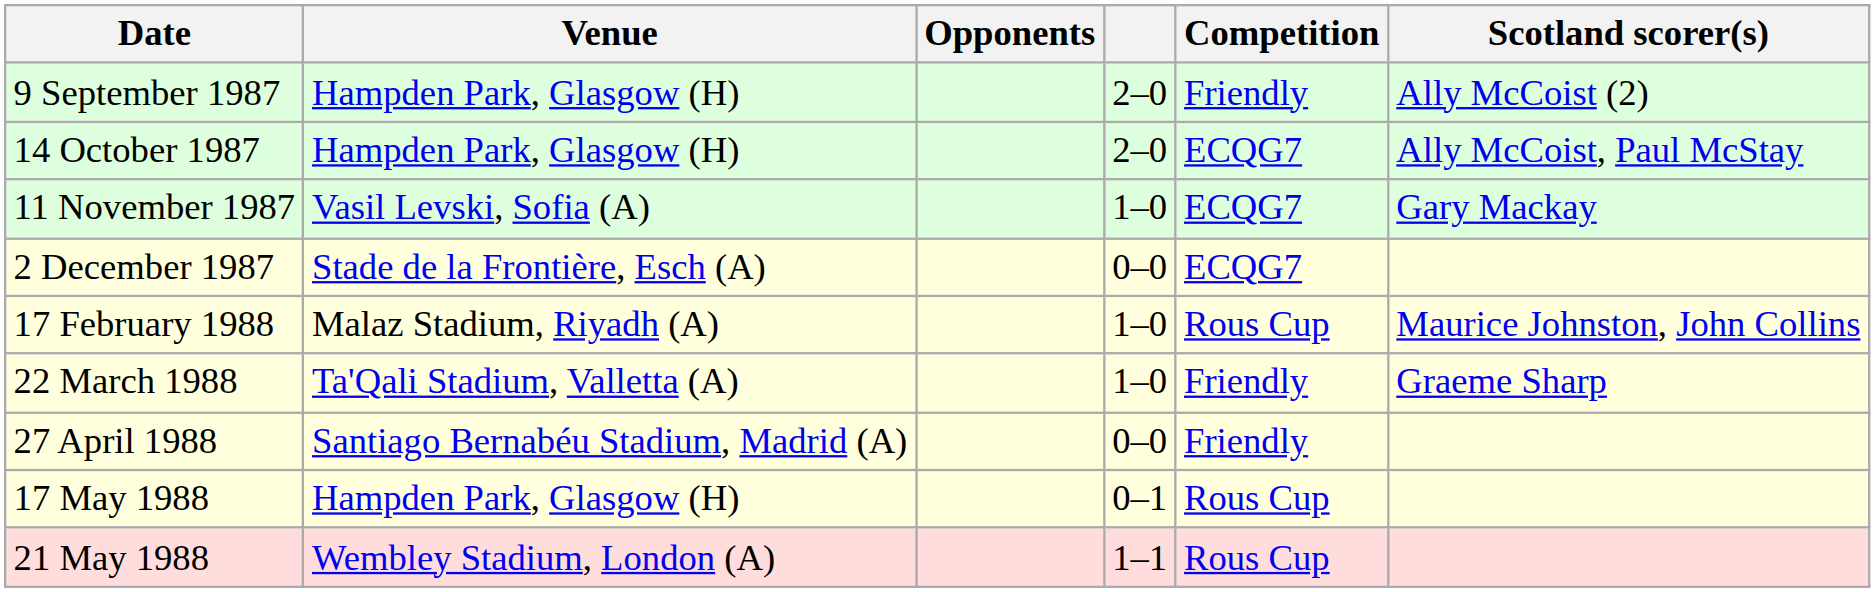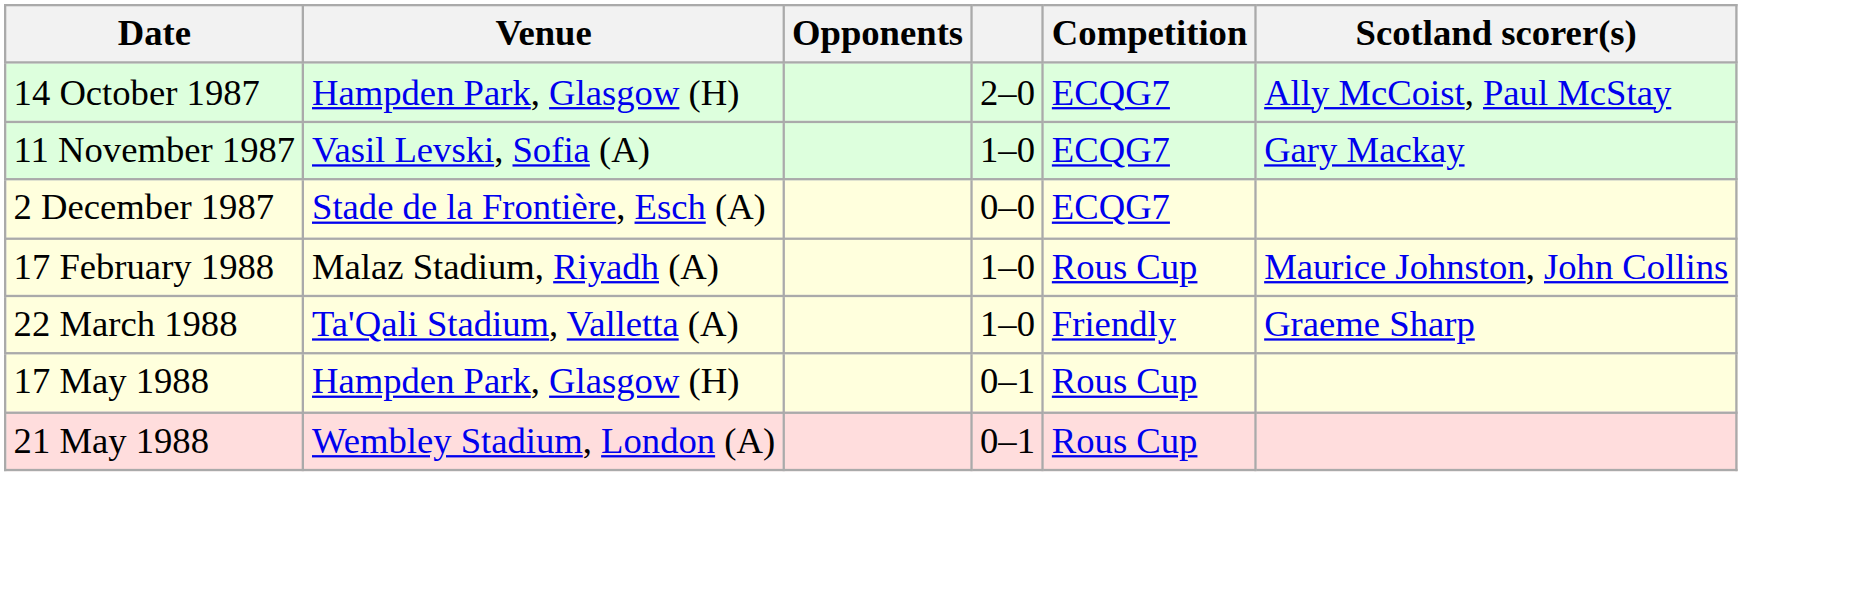 <table class="wikitable">
 <tr>
 <th>Date</th>
 <th>Venue</th>
 <th>Opponents</th>
 <th></th>
 <th>Competition</th>
 <th>Scotland scorer(s)</th>
-</tr>
-<tr bgcolor=#ddffdd>
-<td>9 September 1987</td>
-<td><a href='#'>Hampden Park</a>, <a href='#'>Glasgow</a> (H)</td>
-<td></td>
-<td align=center>2–0</td>
-<td><a href='#'>Friendly</a></td>
-<td><a href='#'>Ally McCoist</a> (2)</td>
 </tr>
 <tr bgcolor=#ddffdd>
 <td>14 October 1987</td>
 <td><a href='#'>Hampden Park</a>, <a href='#'>Glasgow</a> (H)</td>
 <td></td>
 <td align=center>2–0</td>
 <td><a href='#'>ECQG7</a></td>
 <td><a href='#'>Ally McCoist</a>, <a href='#'>Paul McStay</a></td>
 </tr>
 <tr bgcolor=#ddffdd>
 <td>11 November 1987</td>
 <td><a href='#'>Vasil Levski</a>, <a href='#'>Sofia</a> (A)</td>
 <td></td>
 <td align=center>1–0</td>
 <td><a href='#'>ECQG7</a></td>
 <td><a href='#'>Gary Mackay</a></td>
 </tr>
 <tr bgcolor=#ffffdd>
 <td>2 December 1987</td>
 <td><a href='#'>Stade de la Frontière</a>, <a href='#'>Esch</a> (A)</td>
 <td></td>
 <td align=center>0–0</td>
 <td><a href='#'>ECQG7</a></td>
 <td></td>
 </tr>
 <tr bgcolor=#ffffdd>
 <td>17 February 1988</td>
 <td>Malaz Stadium, <a href='#'>Riyadh</a> (A)</td>
 <td></td>
 <td align=center>1–0</td>
 <td><a href='#'>Rous Cup</a></td>
 <td><a href='#'>Maurice Johnston</a>, <a href='#'>John Collins</a></td>
 </tr>
 <tr bgcolor=#ffffdd>
 <td>22 March 1988</td>
 <td><a href='#'>Ta'Qali Stadium</a>, <a href='#'>Valletta</a> (A)</td>
 <td></td>
 <td align=center>1–0</td>
 <td><a href='#'>Friendly</a></td>
 <td><a href='#'>Graeme Sharp</a></td>
 </tr>
 <tr bgcolor=#ffffdd>
-<td>27 April 1988</td>
-<td><a href='#'>Santiago Bernabéu Stadium</a>, <a href='#'>Madrid</a> (A)</td>
-<td></td>
-<td align=center>0–0</td>
-<td><a href='#'>Friendly</a></td>
-<td></td>
-</tr>
-<tr bgcolor=#ffffdd>
 <td>17 May 1988</td>
 <td><a href='#'>Hampden Park</a>, <a href='#'>Glasgow</a> (H)</td>
 <td></td>
 <td align=center>0–1</td>
 <td><a href='#'>Rous Cup</a></td>
 <td></td>
 </tr>
 <tr bgcolor=#ffdddd>
 <td>21 May 1988</td>
 <td><a href='#'>Wembley Stadium</a>, <a href='#'>London</a> (A)</td>
 <td></td>
-<td align=center>1–1</td>
+<td align=center>0–1</td>
 <td><a href='#'>Rous Cup</a></td>
 <td></td>
 </tr>
 </table>
